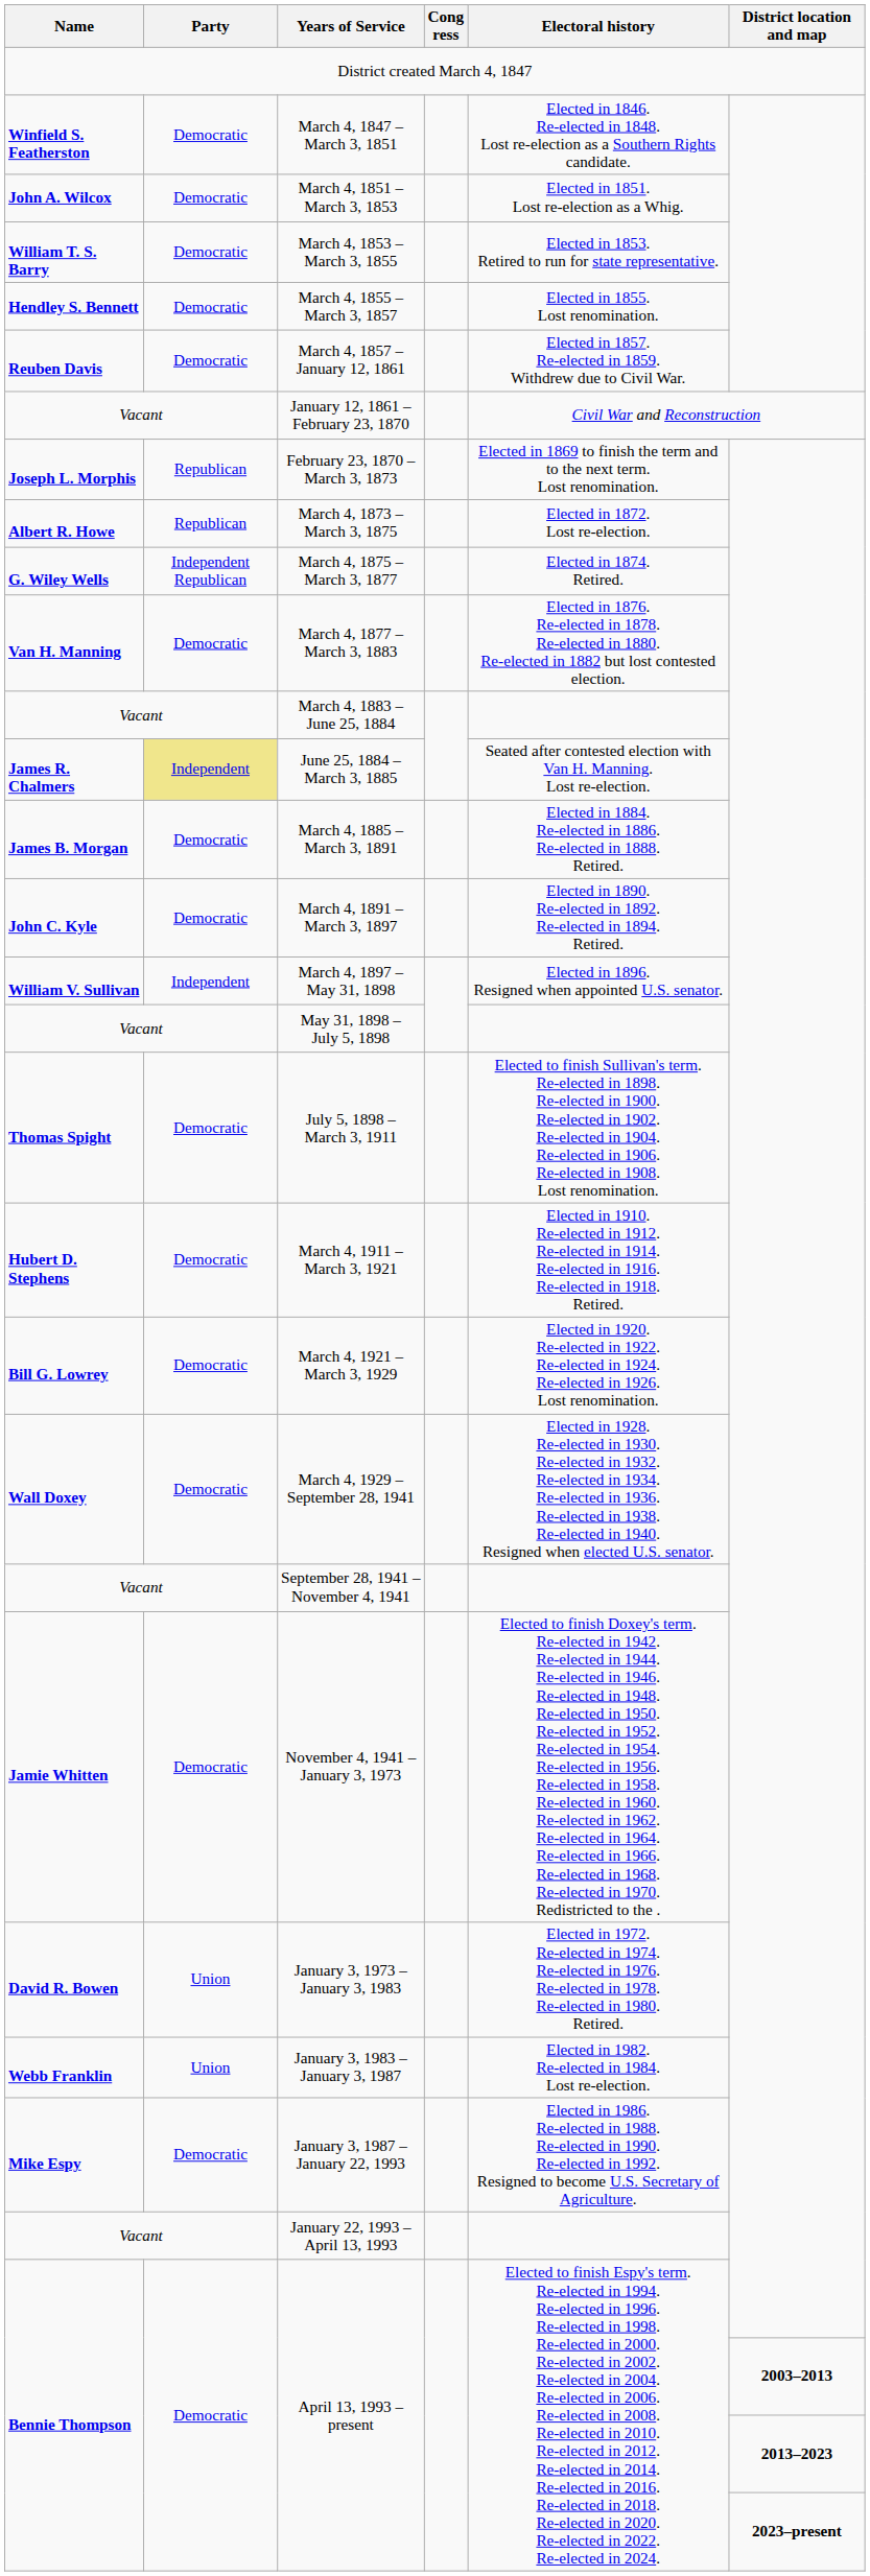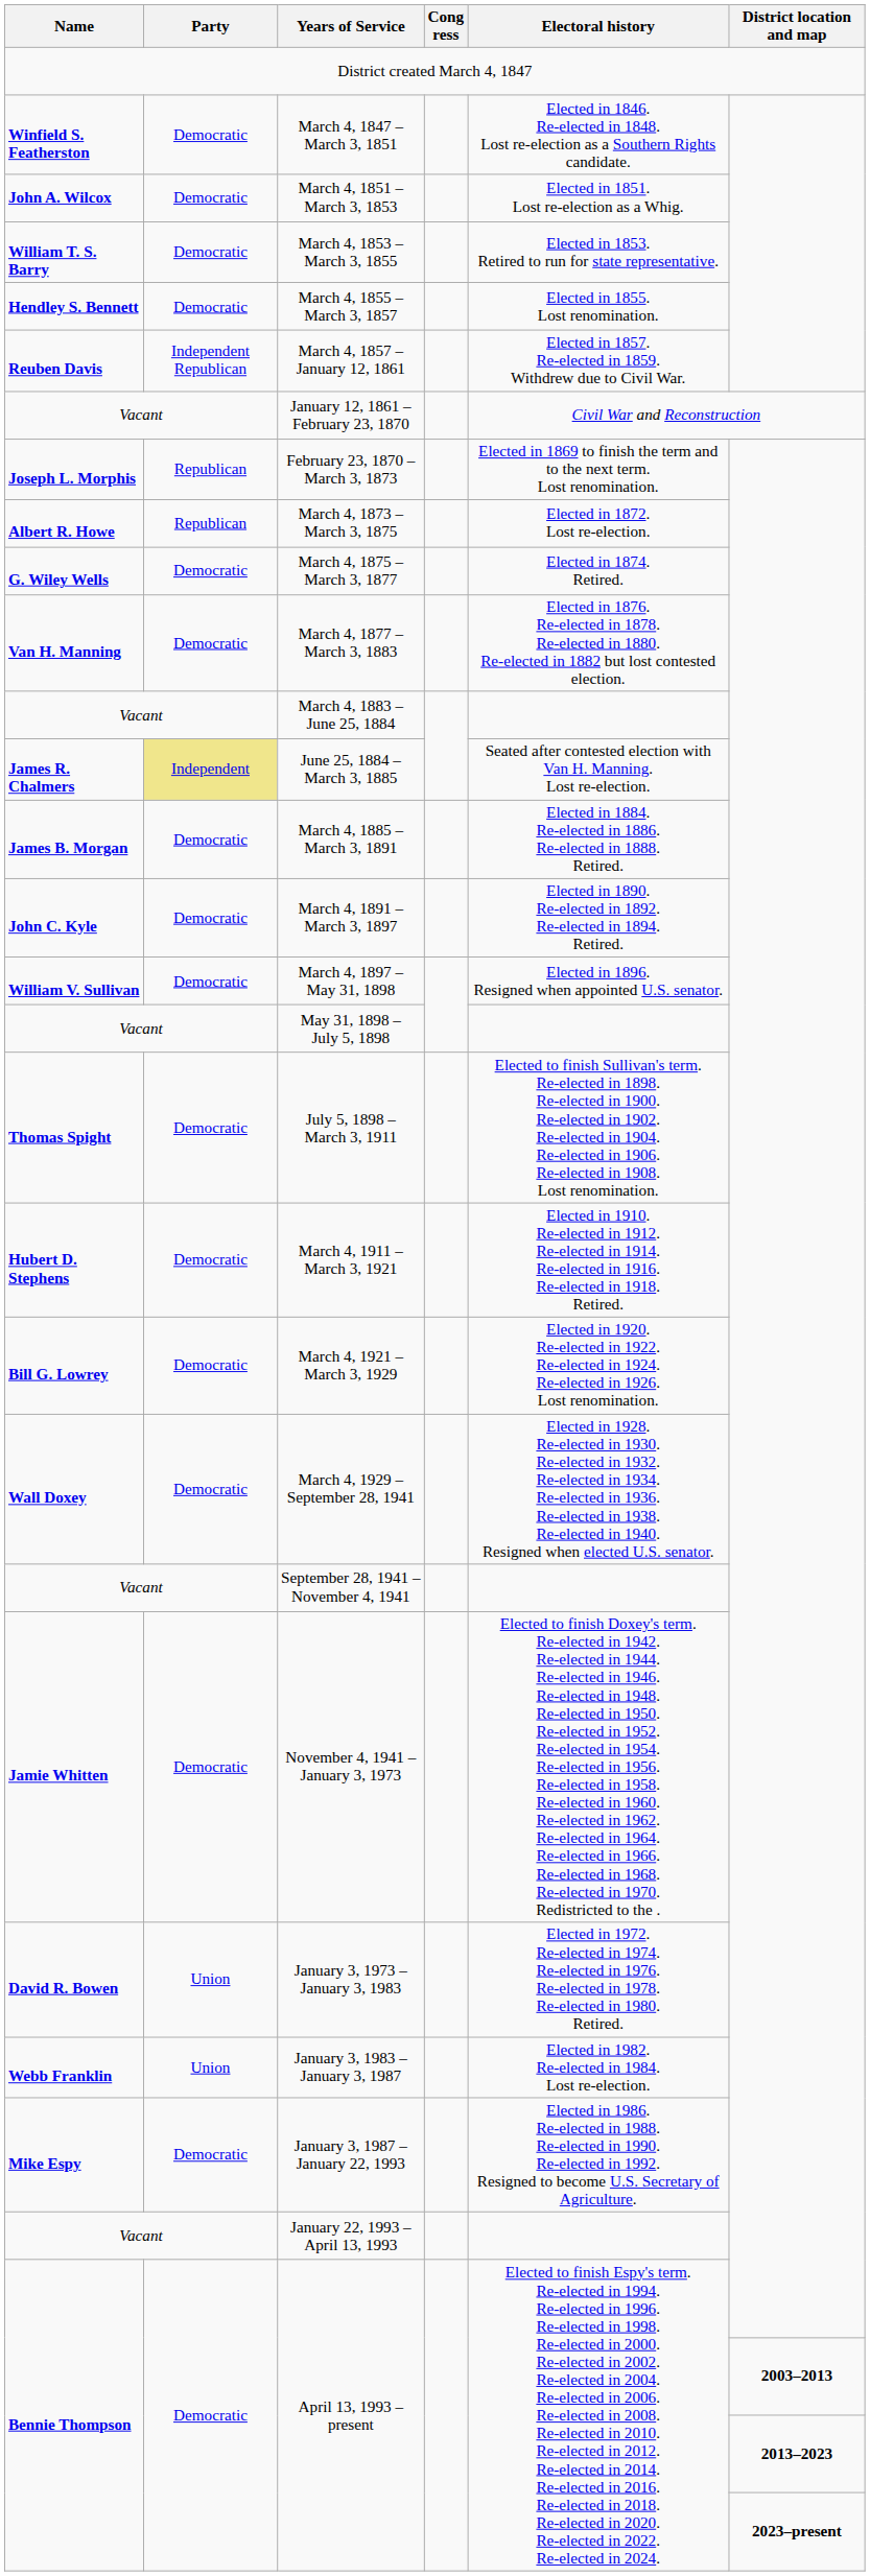 <table class=wikitable style="text-align:center">
 <tr>
 <th>Name</th>
 <th>Party</th>
 <th>Years of Service</th>
 <th>Cong<br>ress</th>
 <th>Electoral history</th>
 <th>District location and map</th>
 </tr>
 <tr style="height:3em">
 <td colspan=6>District created March 4, 1847</td>
 </tr>
 <tr style="height:3em">
 <td align=left><br><strong><a href='#'>Winfield S. Featherston</a></strong><br></td>
 <td><a href='#'>Democratic</a></td>
 <td nowrap>March 4, 1847 –<br>March 3, 1851</td>
 <td></td>
 <td><a href='#'>Elected in 1846</a>.<br><a href='#'>Re-elected in 1848</a>.<br>Lost re-election as a <a href='#'>Southern Rights</a> candidate.</td>
 <td rowspan = 5></td>
 </tr>
 <tr style="height:3em">
 <td align=left><strong><a href='#'>John A. Wilcox</a></strong><br></td>
 <td><a href='#'>Democratic</a></td>
 <td nowrap>March 4, 1851 –<br>March 3, 1853</td>
 <td></td>
 <td><a href='#'>Elected in 1851</a>.<br>Lost re-election as a Whig.</td>
 </tr>
 <tr style="height:3em">
 <td align=left><br><strong><a href='#'>William T. S. Barry</a></strong><br></td>
 <td><a href='#'>Democratic</a></td>
 <td nowrap>March 4, 1853 –<br>March 3, 1855</td>
 <td></td>
 <td><a href='#'>Elected in 1853</a>.<br>Retired to run for <a href='#'>state representative</a>.</td>
 </tr>
 <tr style="height:3em">
 <td align=left><strong><a href='#'>Hendley S. Bennett</a></strong><br></td>
 <td><a href='#'>Democratic</a></td>
 <td nowrap>March 4, 1855 –<br>March 3, 1857</td>
 <td></td>
 <td><a href='#'>Elected in 1855</a>.<br>Lost renomination.</td>
 </tr>
 <tr style="height:3em">
 <td align=left><br><strong><a href='#'>Reuben Davis</a></strong><br></td>
-<td><a href='#'>Democratic</a></td>
+<td><a href='#'>Independent Republican</a></td>
 <td nowrap>March 4, 1857 –<br>January 12, 1861</td>
 <td></td>
 <td><a href='#'>Elected in 1857</a>.<br><a href='#'>Re-elected in 1859</a>.<br>Withdrew due to Civil War.</td>
 </tr>
 <tr style="height:3em">
 <td colspan=2><em>Vacant</em></td>
 <td nowrap>January 12, 1861 –<br>February 23, 1870</td>
 <td></td>
 <td colspan=2><em><a href='#'>Civil War</a> and <a href='#'>Reconstruction</a></em></td>
 </tr>
 <tr style="height:3em">
 <td align=left><br><strong><a href='#'>Joseph L. Morphis</a></strong><br></td>
 <td><a href='#'>Republican</a></td>
 <td nowrap>February 23, 1870 –<br>March 3, 1873</td>
 <td></td>
 <td><a href='#'>Elected in 1869</a> to finish the term and to the next term.<br>Lost renomination.</td>
 <td rowspan=21></td>
 </tr>
 <tr style="height:3em">
 <td align=left><br><strong><a href='#'>Albert R. Howe</a></strong><br></td>
 <td><a href='#'>Republican</a></td>
 <td nowrap>March 4, 1873 –<br>March 3, 1875</td>
 <td></td>
 <td><a href='#'>Elected in 1872</a>.<br>Lost re-election.</td>
 </tr>
 <tr style="height:3em">
 <td align=left><br><strong><a href='#'>G. Wiley Wells</a></strong><br></td>
-<td><a href='#'>Independent Republican</a></td>
+<td><a href='#'>Democratic</a></td>
 <td nowrap>March 4, 1875 –<br>March 3, 1877</td>
 <td></td>
 <td><a href='#'>Elected in 1874</a>.<br>Retired.</td>
 </tr>
 <tr style="height:3em">
 <td align=left><br><strong><a href='#'>Van H. Manning</a></strong><br></td>
 <td><a href='#'>Democratic</a></td>
 <td nowrap>March 4, 1877 –<br>March 3, 1883</td>
 <td></td>
 <td><a href='#'>Elected in 1876</a>.<br><a href='#'>Re-elected in 1878</a>.<br><a href='#'>Re-elected in 1880</a>.<br><a href='#'>Re-elected in 1882</a> but lost contested election.</td>
 </tr>
 <tr style="height:3em">
 <td colspan=2><em>Vacant</em></td>
 <td nowrap>March 4, 1883 –<br>June 25, 1884</td>
 <td rowspan=2></td>
 <td></td>
 </tr>
 <tr style="height:3em">
 <td align=left><br><strong><a href='#'>James R. Chalmers</a></strong><br></td>
 <td style="background: khaki;"><a href='#'>Independent</a></td>
 <td nowrap>June 25, 1884 –<br>March 3, 1885</td>
 <td>Seated after contested election with <a href='#'>Van H. Manning</a>.<br>Lost re-election.</td>
 </tr>
 <tr style="height:3em">
 <td align=left><br><strong><a href='#'>James B. Morgan</a></strong><br></td>
 <td><a href='#'>Democratic</a></td>
 <td nowrap>March 4, 1885 –<br>March 3, 1891</td>
 <td></td>
 <td><a href='#'>Elected in 1884</a>.<br><a href='#'>Re-elected in 1886</a>.<br><a href='#'>Re-elected in 1888</a>.<br>Retired.</td>
 </tr>
 <tr style="height:3em">
 <td align=left><br><strong><a href='#'>John C. Kyle</a></strong><br></td>
 <td><a href='#'>Democratic</a></td>
 <td nowrap>March 4, 1891 –<br>March 3, 1897</td>
 <td></td>
 <td><a href='#'>Elected in 1890</a>.<br><a href='#'>Re-elected in 1892</a>.<br><a href='#'>Re-elected in 1894</a>.<br>Retired.</td>
 </tr>
 <tr style="height:3em">
 <td align=left><br><strong><a href='#'>William V. Sullivan</a></strong><br></td>
-<td><a href='#'>Independent</a></td>
+<td><a href='#'>Democratic</a></td>
 <td nowrap>March 4, 1897 –<br>May 31, 1898</td>
 <td rowspan=2></td>
 <td><a href='#'>Elected in 1896</a>.<br>Resigned when appointed <a href='#'>U.S. senator</a>.</td>
 </tr>
 <tr style="height:3em">
 <td colspan=2><em>Vacant</em></td>
 <td nowrap>May 31, 1898 –<br>July 5, 1898</td>
 <td></td>
 </tr>
 <tr style="height:3em">
 <td align=left><br><strong><a href='#'>Thomas Spight</a></strong><br></td>
 <td><a href='#'>Democratic</a></td>
 <td nowrap>July 5, 1898 –<br>March 3, 1911</td>
 <td></td>
 <td><a href='#'>Elected to finish Sullivan's term</a>.<br><a href='#'>Re-elected in 1898</a>.<br><a href='#'>Re-elected in 1900</a>.<br><a href='#'>Re-elected in 1902</a>.<br><a href='#'>Re-elected in 1904</a>.<br><a href='#'>Re-elected in 1906</a>.<br><a href='#'>Re-elected in 1908</a>.<br>Lost renomination.</td>
 </tr>
 <tr style="height:3em">
 <td align=left><br><strong><a href='#'>Hubert D. Stephens</a></strong><br></td>
 <td><a href='#'>Democratic</a></td>
 <td nowrap>March 4, 1911 –<br>March 3, 1921</td>
 <td></td>
 <td><a href='#'>Elected in 1910</a>.<br><a href='#'>Re-elected in 1912</a>.<br><a href='#'>Re-elected in 1914</a>.<br><a href='#'>Re-elected in 1916</a>.<br><a href='#'>Re-elected in 1918</a>.<br>Retired.</td>
 </tr>
 <tr style="height:3em">
 <td align=left><br><strong><a href='#'>Bill G. Lowrey</a></strong><br></td>
 <td><a href='#'>Democratic</a></td>
 <td nowrap>March 4, 1921 –<br>March 3, 1929</td>
 <td></td>
 <td><a href='#'>Elected in 1920</a>.<br><a href='#'>Re-elected in 1922</a>.<br><a href='#'>Re-elected in 1924</a>.<br><a href='#'>Re-elected in 1926</a>.<br>Lost renomination.</td>
 </tr>
 <tr style="height:3em">
 <td align=left><br><strong><a href='#'>Wall Doxey</a></strong><br></td>
 <td><a href='#'>Democratic</a></td>
 <td nowrap>March 4, 1929 –<br>September 28, 1941</td>
 <td></td>
 <td><a href='#'>Elected in 1928</a>.<br><a href='#'>Re-elected in 1930</a>.<br><a href='#'>Re-elected in 1932</a>.<br><a href='#'>Re-elected in 1934</a>.<br><a href='#'>Re-elected in 1936</a>.<br><a href='#'>Re-elected in 1938</a>.<br><a href='#'>Re-elected in 1940</a>.<br>Resigned when <a href='#'>elected U.S. senator</a>.</td>
 </tr>
 <tr style="height:3em">
 <td colspan=2><em>Vacant</em></td>
 <td nowrap>September 28, 1941 –<br>November 4, 1941</td>
 <td></td>
 <td></td>
 </tr>
 <tr style="height:3em">
 <td align=left><br><strong><a href='#'>Jamie Whitten</a></strong><br></td>
 <td><a href='#'>Democratic</a></td>
 <td nowrap>November 4, 1941 –<br>January 3, 1973</td>
 <td></td>
 <td><a href='#'>Elected to finish Doxey's term</a>.<br><a href='#'>Re-elected in 1942</a>.<br><a href='#'>Re-elected in 1944</a>.<br><a href='#'>Re-elected in 1946</a>.<br><a href='#'>Re-elected in 1948</a>.<br><a href='#'>Re-elected in 1950</a>.<br><a href='#'>Re-elected in 1952</a>.<br><a href='#'>Re-elected in 1954</a>.<br><a href='#'>Re-elected in 1956</a>.<br><a href='#'>Re-elected in 1958</a>.<br><a href='#'>Re-elected in 1960</a>.<br><a href='#'>Re-elected in 1962</a>.<br><a href='#'>Re-elected in 1964</a>.<br><a href='#'>Re-elected in 1966</a>.<br><a href='#'>Re-elected in 1968</a>.<br><a href='#'>Re-elected in 1970</a>.<br>Redistricted to the .</td>
 </tr>
 <tr style="height:3em">
 <td align=left><br><strong><a href='#'>David R. Bowen</a></strong><br></td>
 <td><a href='#'>Union</a></td>
 <td nowrap>January 3, 1973 –<br>January 3, 1983</td>
 <td></td>
 <td><a href='#'>Elected in 1972</a>.<br><a href='#'>Re-elected in 1974</a>.<br><a href='#'>Re-elected in 1976</a>.<br><a href='#'>Re-elected in 1978</a>.<br><a href='#'>Re-elected in 1980</a>.<br>Retired.</td>
 </tr>
 <tr style="height:3em">
 <td align=left><br><strong><a href='#'>Webb Franklin</a></strong><br></td>
 <td><a href='#'>Union</a></td>
 <td nowrap>January 3, 1983 –<br>January 3, 1987</td>
 <td></td>
 <td><a href='#'>Elected in 1982</a>.<br><a href='#'>Re-elected in 1984</a>.<br>Lost re-election.</td>
 </tr>
 <tr style="height:3em">
 <td align=left><br><strong><a href='#'>Mike Espy</a></strong><br></td>
 <td><a href='#'>Democratic</a></td>
 <td nowrap>January 3, 1987 –<br>January 22, 1993</td>
 <td></td>
 <td><a href='#'>Elected in 1986</a>.<br><a href='#'>Re-elected in 1988</a>.<br><a href='#'>Re-elected in 1990</a>.<br><a href='#'>Re-elected in 1992</a>.<br>Resigned to become <a href='#'>U.S. Secretary of Agriculture</a>.</td>
 </tr>
 <tr style="height:3em">
 <td colspan=2><em>Vacant</em></td>
 <td nowrap>January 22, 1993 –<br>April 13, 1993</td>
 <td></td>
 <td></td>
 </tr>
 <tr style="height:3em">
 <td rowspan=4 align=left><br><strong><a href='#'>Bennie Thompson</a></strong><br></td>
 <td rowspan=4 ><a href='#'>Democratic</a></td>
 <td rowspan=4 nowrap>April 13, 1993 –<br>present</td>
 <td rowspan=4></td>
 <td rowspan=4><a href='#'>Elected to finish Espy's term</a>.<br><a href='#'>Re-elected in 1994</a>.<br><a href='#'>Re-elected in 1996</a>.<br><a href='#'>Re-elected in 1998</a>.<br><a href='#'>Re-elected in 2000</a>.<br><a href='#'>Re-elected in 2002</a>.<br><a href='#'>Re-elected in 2004</a>.<br><a href='#'>Re-elected in 2006</a>.<br><a href='#'>Re-elected in 2008</a>.<br><a href='#'>Re-elected in 2010</a>.<br><a href='#'>Re-elected in 2012</a>.<br><a href='#'>Re-elected in 2014</a>.<br><a href='#'>Re-elected in 2016</a>.<br><a href='#'>Re-elected in 2018</a>.<br><a href='#'>Re-elected in 2020</a>.<br><a href='#'>Re-elected in 2022</a>.<br><a href='#'>Re-elected in 2024</a>.</td>
 </tr>
 <tr style="height:3em">
 <td><strong>2003–2013</strong><br></td>
 </tr>
 <tr style="height:3em">
 <td><strong>2013–2023</strong><br></td>
 </tr>
 <tr style="height:3em">
 <td><strong>2023–present</strong><br></td>
 </tr>
 </table>
